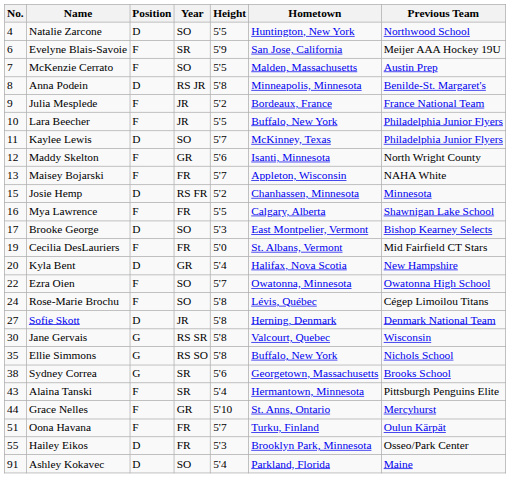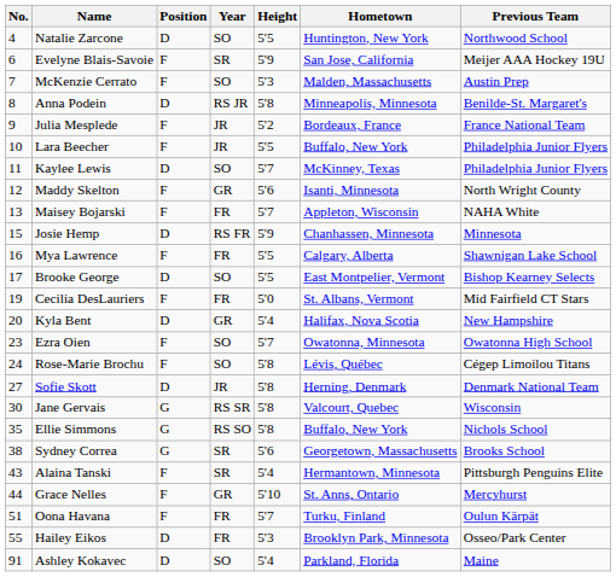 <table class="wikitable sortable">
 <tr>
 <th>No.</th>
 <th>Name</th>
 <th>Position</th>
 <th>Year</th>
 <th>Height</th>
 <th>Hometown</th>
 <th>Previous Team</th>
 </tr>
 <tr>
 <td>4</td>
 <td>Natalie Zarcone</td>
 <td>D</td>
 <td>SO</td>
 <td>5'5</td>
 <td><a href='#'>Huntington, New York</a></td>
 <td><a href='#'>Northwood School</a></td>
 </tr>
 <tr>
 <td>6</td>
 <td>Evelyne Blais-Savoie</td>
 <td>F</td>
 <td>SR</td>
 <td>5'9</td>
 <td><a href='#'>San Jose, California</a></td>
 <td>Meijer AAA Hockey 19U</td>
 </tr>
 <tr>
 <td>7</td>
 <td>McKenzie Cerrato</td>
 <td>F</td>
 <td>SO</td>
-<td>5'5</td>
+<td>5'3</td>
 <td><a href='#'>Malden, Massachusetts</a></td>
 <td><a href='#'>Austin Prep </a></td>
 </tr>
 <tr>
 <td>8</td>
 <td>Anna Podein</td>
 <td>D</td>
 <td>RS JR</td>
 <td>5'8</td>
 <td><a href='#'>Minneapolis, Minnesota</a></td>
 <td><a href='#'>Benilde-St. Margaret's</a></td>
 </tr>
 <tr>
 <td>9</td>
 <td>Julia Mesplede</td>
 <td>F</td>
 <td>JR</td>
 <td>5'2</td>
 <td><a href='#'>Bordeaux, France</a></td>
 <td><a href='#'>France National Team</a></td>
 </tr>
 <tr>
 <td>10</td>
 <td>Lara Beecher</td>
 <td>F</td>
 <td>JR</td>
 <td>5'5</td>
 <td><a href='#'>Buffalo, New York</a></td>
 <td><a href='#'>Philadelphia Junior Flyers</a></td>
 </tr>
 <tr>
 <td>11</td>
 <td>Kaylee Lewis</td>
 <td>D</td>
 <td>SO</td>
 <td>5'7</td>
 <td><a href='#'>McKinney, Texas</a></td>
 <td><a href='#'>Philadelphia Junior Flyers</a></td>
 </tr>
 <tr>
 <td>12</td>
 <td>Maddy Skelton</td>
 <td>F</td>
 <td>GR</td>
 <td>5'6</td>
 <td><a href='#'>Isanti, Minnesota</a></td>
 <td>North Wright County</td>
 </tr>
 <tr>
 <td>13</td>
 <td>Maisey Bojarski</td>
 <td>F</td>
 <td>FR</td>
 <td>5'7</td>
 <td><a href='#'>Appleton, Wisconsin</a></td>
 <td>NAHA White</td>
 </tr>
 <tr>
 <td>15</td>
 <td>Josie Hemp</td>
 <td>D</td>
 <td>RS FR</td>
-<td>5'2</td>
+<td>5'9</td>
 <td><a href='#'>Chanhassen, Minnesota</a></td>
 <td><a href='#'>Minnesota</a></td>
 </tr>
 <tr>
 <td>16</td>
 <td>Mya Lawrence</td>
 <td>F</td>
 <td>FR</td>
 <td>5'5</td>
 <td><a href='#'>Calgary, Alberta</a></td>
 <td><a href='#'>Shawnigan Lake School</a></td>
 </tr>
 <tr>
 <td>17</td>
 <td>Brooke George</td>
 <td>D</td>
 <td>SO</td>
-<td>5'3</td>
+<td>5'5</td>
 <td><a href='#'>East Montpelier, Vermont</a></td>
 <td><a href='#'>Bishop Kearney Selects</a></td>
 </tr>
 <tr>
 <td>19</td>
 <td>Cecilia DesLauriers</td>
 <td>F</td>
 <td>FR</td>
 <td>5'0</td>
 <td><a href='#'>St. Albans, Vermont</a></td>
 <td>Mid Fairfield CT Stars</td>
 </tr>
 <tr>
 <td>20</td>
 <td>Kyla Bent</td>
 <td>D</td>
 <td>GR</td>
 <td>5'4</td>
 <td><a href='#'>Halifax, Nova Scotia</a></td>
 <td><a href='#'>New Hampshire</a></td>
 </tr>
 <tr>
-<td>22</td>
+<td>23</td>
 <td>Ezra Oien</td>
 <td>F</td>
 <td>SO</td>
 <td>5'7</td>
 <td><a href='#'>Owatonna, Minnesota</a></td>
 <td><a href='#'>Owatonna High School</a></td>
 </tr>
 <tr>
 <td>24</td>
 <td>Rose-Marie Brochu</td>
 <td>F</td>
 <td>SO</td>
 <td>5'8</td>
 <td><a href='#'>Lévis, Québec</a></td>
 <td>Cégep Limoilou Titans</td>
 </tr>
 <tr>
 <td>27</td>
 <td><a href='#'>Sofie Skott</a></td>
 <td>D</td>
 <td>JR</td>
 <td>5'8</td>
 <td><a href='#'>Herning, Denmark</a></td>
 <td><a href='#'>Denmark National Team</a></td>
 </tr>
 <tr>
 <td>30</td>
 <td>Jane Gervais</td>
 <td>G</td>
 <td>RS SR</td>
 <td>5'8</td>
 <td><a href='#'>Valcourt, Quebec</a></td>
 <td><a href='#'>Wisconsin</a></td>
 </tr>
 <tr>
 <td>35</td>
 <td>Ellie Simmons</td>
 <td>G</td>
 <td>RS SO</td>
 <td>5'8</td>
 <td><a href='#'>Buffalo, New York</a></td>
 <td><a href='#'>Nichols School</a></td>
 </tr>
 <tr>
 <td>38</td>
 <td>Sydney Correa</td>
 <td>G</td>
 <td>SR</td>
 <td>5'6</td>
 <td><a href='#'>Georgetown, Massachusetts</a></td>
 <td><a href='#'>Brooks School</a></td>
 </tr>
 <tr>
 <td>43</td>
 <td>Alaina Tanski</td>
 <td>F</td>
 <td>SR</td>
 <td>5'4</td>
 <td><a href='#'>Hermantown, Minnesota</a></td>
 <td>Pittsburgh Penguins Elite</td>
 </tr>
 <tr>
 <td>44</td>
 <td>Grace Nelles</td>
 <td>F</td>
 <td>GR</td>
 <td>5'10</td>
 <td><a href='#'>St. Anns, Ontario</a></td>
 <td><a href='#'>Mercyhurst</a></td>
 </tr>
 <tr>
 <td>51</td>
 <td>Oona Havana</td>
 <td>F</td>
 <td>FR</td>
 <td>5'7</td>
 <td><a href='#'>Turku, Finland</a></td>
 <td><a href='#'>Oulun Kärpät</a></td>
 </tr>
 <tr>
 <td>55</td>
 <td>Hailey Eikos</td>
 <td>D</td>
 <td>FR</td>
 <td>5'3</td>
 <td><a href='#'>Brooklyn Park, Minnesota</a></td>
 <td>Osseo/Park Center</td>
 </tr>
 <tr>
 <td>91</td>
 <td>Ashley Kokavec</td>
 <td>D</td>
 <td>SO</td>
 <td>5'4</td>
 <td><a href='#'>Parkland, Florida</a></td>
 <td><a href='#'>Maine</a></td>
 </tr>
 </table>
